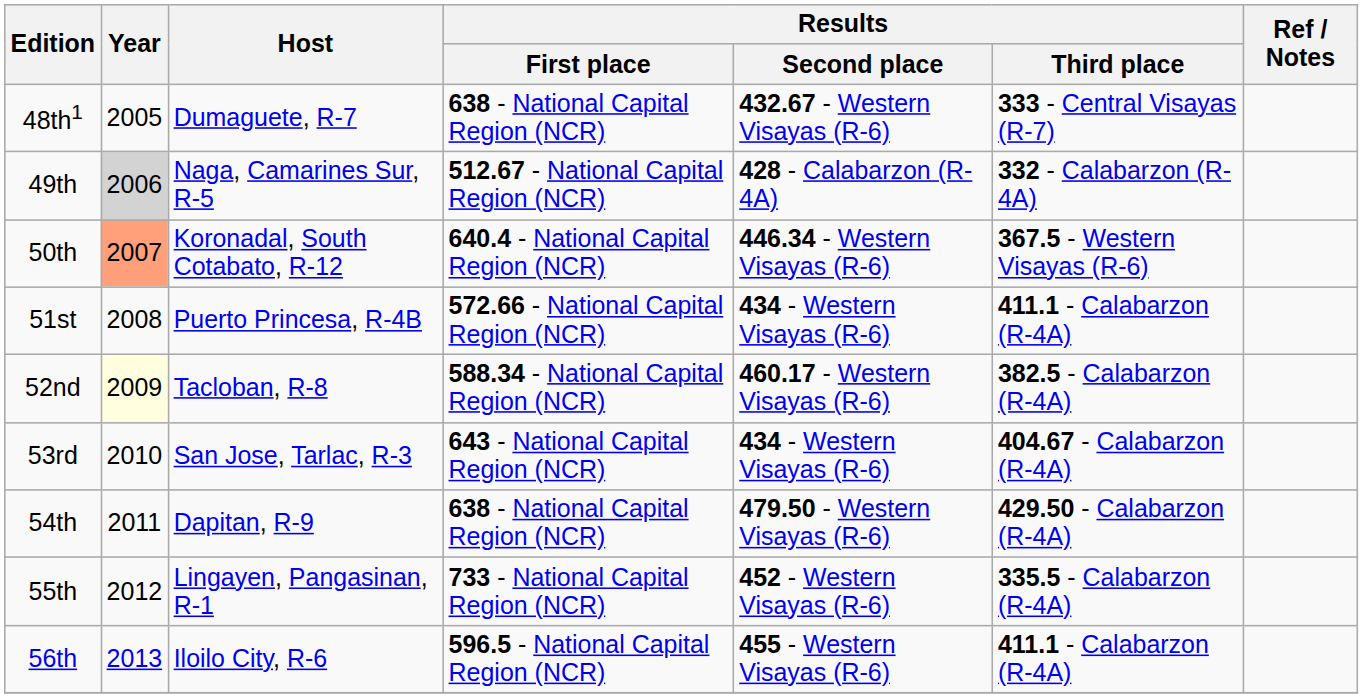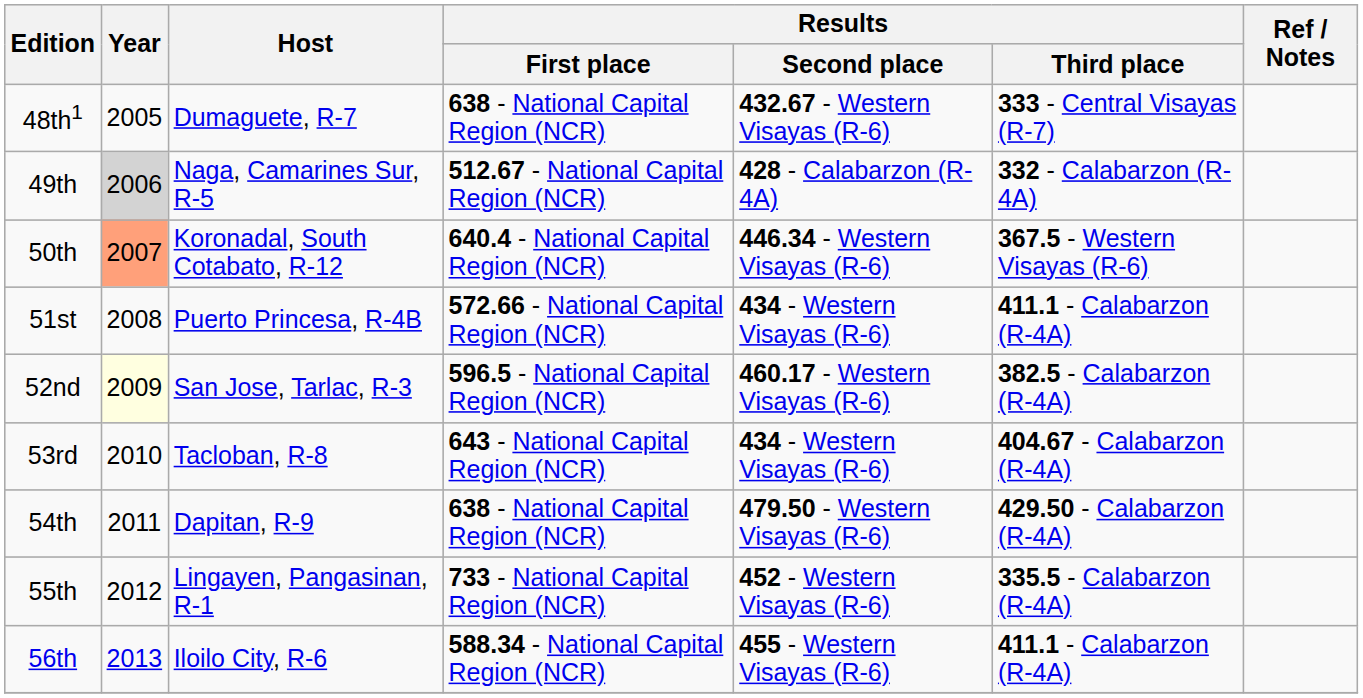 <table class="wikitable" style="text-align:center;">
 <tr>
 <th rowspan=2>Edition</th>
 <th rowspan=2>Year</th>
 <th rowspan=2>Host</th>
 <th colspan=3>Results</th>
 <th rowspan=2>Ref / Notes</th>
 </tr>
 <tr>
 <th>First place</th>
 <th>Second place</th>
 <th>Third place</th>
 </tr>
 <tr>
 <td>48th<sup>1</sup></td>
 <td>2005</td>
 <td align=left><a href='#'>Dumaguete</a>, <a href='#'>R-7</a></td>
 <td align=left><strong>638</strong> - <a href='#'>National Capital Region (NCR)</a></td>
 <td align=left><strong>432.67</strong> - <a href='#'>Western Visayas (R-6)</a></td>
 <td align=left><strong>333</strong> - <a href='#'>Central Visayas (R-7)</a></td>
 <td></td>
 </tr>
 <tr>
 <td>49th</td>
 <td style="background: lightgrey;">2006</td>
 <td align=left><a href='#'>Naga</a>, <a href='#'>Camarines Sur</a>, <a href='#'>R-5</a></td>
 <td align=left><strong>512.67</strong> - <a href='#'>National Capital Region (NCR)</a></td>
 <td align=left><strong>428</strong> - <a href='#'>Calabarzon (R-4A)</a></td>
 <td align=left><strong>332</strong> - <a href='#'>Calabarzon (R-4A)</a></td>
 <td></td>
 </tr>
 <tr>
 <td>50th</td>
 <td style="background: lightsalmon;">2007</td>
 <td align=left><a href='#'>Koronadal</a>, <a href='#'>South Cotabato</a>, <a href='#'>R-12</a></td>
 <td align=left><strong>640.4</strong> - <a href='#'>National Capital Region (NCR)</a></td>
 <td align=left><strong>446.34</strong> - <a href='#'>Western Visayas (R-6)</a></td>
 <td align=left><strong>367.5</strong> - <a href='#'>Western Visayas (R-6)</a></td>
 <td></td>
 </tr>
 <tr>
 <td>51st</td>
 <td>2008</td>
 <td align=left><a href='#'>Puerto Princesa</a>, <a href='#'>R-4B</a></td>
 <td align=left><strong>572.66</strong> - <a href='#'>National Capital Region (NCR)</a></td>
 <td align=left><strong>434</strong> - <a href='#'>Western Visayas (R-6)</a></td>
 <td align=left><strong>411.1</strong> - <a href='#'>Calabarzon (R-4A)</a></td>
 <td></td>
 </tr>
 <tr>
 <td>52nd</td>
 <td style="background: lightyellow;">2009</td>
-<td align=left><a href='#'>Tacloban</a>, <a href='#'>R-8</a></td>
-<td align=left><strong>588.34</strong> - <a href='#'>National Capital Region (NCR)</a></td>
+<td align=left><a href='#'>San Jose</a>, <a href='#'>Tarlac</a>, <a href='#'>R-3</a></td>
+<td align=left><strong>596.5</strong> - <a href='#'>National Capital Region (NCR)</a></td>
 <td align=left><strong>460.17</strong> - <a href='#'>Western Visayas (R-6)</a></td>
 <td align=left><strong>382.5</strong> - <a href='#'>Calabarzon (R-4A)</a></td>
 <td></td>
 </tr>
 <tr>
 <td>53rd</td>
 <td>2010</td>
-<td align=left><a href='#'>San Jose</a>, <a href='#'>Tarlac</a>, <a href='#'>R-3</a></td>
+<td align=left><a href='#'>Tacloban</a>, <a href='#'>R-8</a></td>
 <td align=left><strong>643</strong> - <a href='#'>National Capital Region (NCR)</a></td>
 <td align=left><strong>434</strong> - <a href='#'>Western Visayas (R-6)</a></td>
 <td align=left><strong>404.67</strong> - <a href='#'>Calabarzon (R-4A)</a></td>
 <td></td>
 </tr>
 <tr>
 <td>54th</td>
 <td>2011</td>
 <td align=left><a href='#'>Dapitan</a>, <a href='#'>R-9</a></td>
 <td align=left><strong>638</strong> - <a href='#'>National Capital Region (NCR)</a></td>
 <td align=left><strong>479.50</strong> - <a href='#'>Western Visayas (R-6)</a></td>
 <td align=left><strong>429.50</strong> - <a href='#'>Calabarzon (R-4A)</a></td>
 <td></td>
 </tr>
 <tr>
 <td>55th</td>
 <td>2012</td>
 <td align=left><a href='#'>Lingayen</a>, <a href='#'>Pangasinan</a>, <a href='#'>R-1</a></td>
 <td align=left><strong>733</strong> - <a href='#'>National Capital Region (NCR)</a></td>
 <td align=left><strong>452</strong> - <a href='#'>Western Visayas (R-6)</a></td>
 <td align=left><strong>335.5</strong> - <a href='#'>Calabarzon (R-4A)</a></td>
 <td></td>
 </tr>
 <tr>
 <td><a href='#'>56th</a></td>
 <td><a href='#'>2013</a></td>
 <td align=left><a href='#'>Iloilo City</a>, <a href='#'>R-6</a></td>
-<td align=left><strong>596.5</strong> - <a href='#'>National Capital Region (NCR)</a></td>
+<td align=left><strong>588.34</strong> - <a href='#'>National Capital Region (NCR)</a></td>
 <td align=left><strong>455</strong> - <a href='#'>Western Visayas (R-6)</a></td>
 <td align=left><strong>411.1</strong> - <a href='#'>Calabarzon (R-4A)</a></td>
 <td></td>
 </tr>
 <tr>
 </tr>
 </table>
